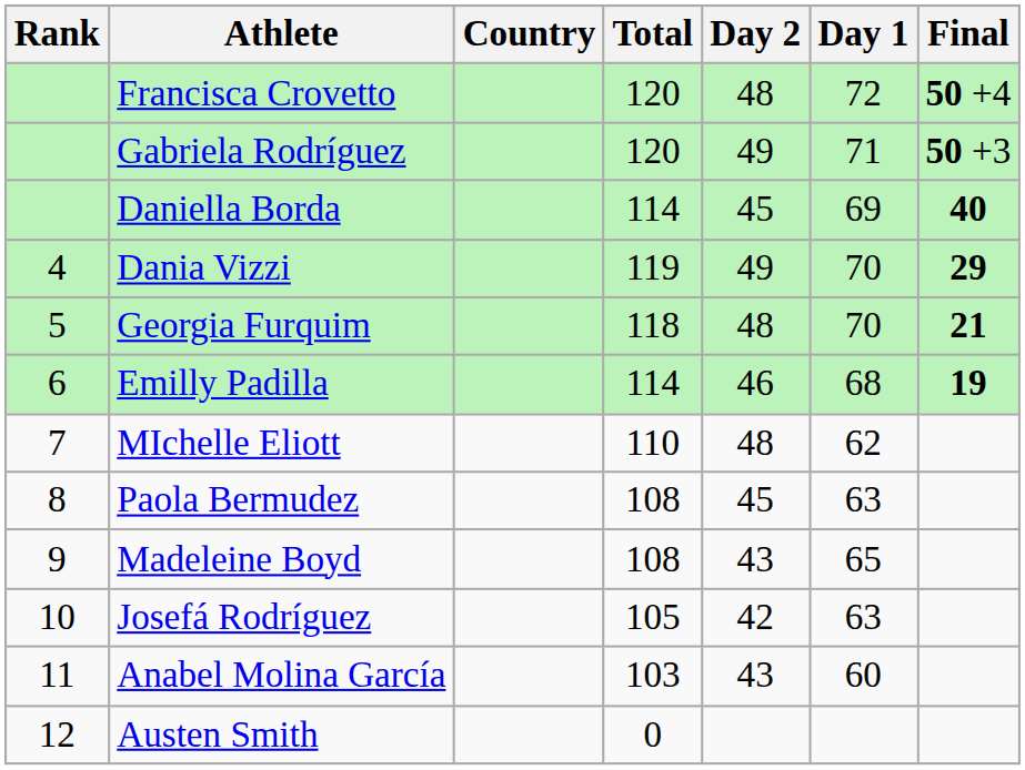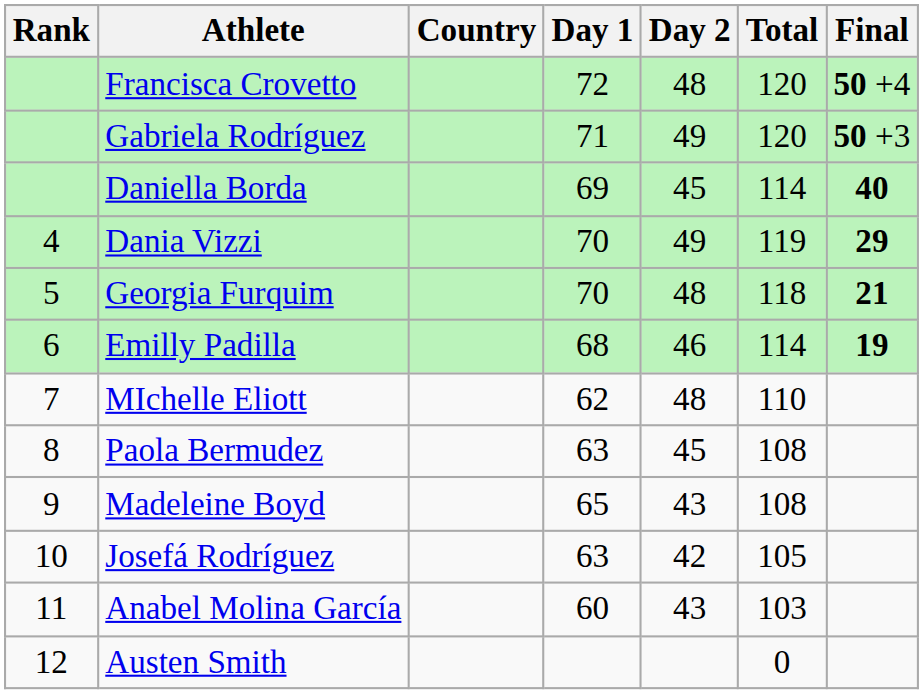 <table class="wikitable sortable" style="text-align:center">
 <tr>
 <th>Rank</th>
 <th>Athlete</th>
 <th>Country</th>
+<th class="sortable">Day 1</th>
+<th class="sortable">Day 2</th>
 <th class="sortable">Total</th>
-<th class="sortable">Day 2</th>
-<th class="sortable">Day 1</th>
 <th class="sortable">Final</th>
 </tr>
 <tr bgcolor=bbf3bb>
 <td></td>
 <td align=left><a href='#'>Francisca Crovetto</a></td>
 <td align=left></td>
+<td>72</td>
+<td>48</td>
 <td>120</td>
-<td>48</td>
-<td>72</td>
 <td><strong>50</strong> +4</td>
 </tr>
 <tr bgcolor=bbf3bb>
 <td></td>
 <td align=left><a href='#'>Gabriela Rodríguez</a></td>
 <td align=left></td>
+<td>71</td>
+<td>49</td>
 <td>120</td>
-<td>49</td>
-<td>71</td>
 <td><strong>50</strong> +3</td>
 </tr>
 <tr bgcolor=bbf3bb>
 <td></td>
 <td align=left><a href='#'>Daniella Borda</a></td>
 <td align=left></td>
+<td>69</td>
+<td>45</td>
 <td>114</td>
-<td>45</td>
-<td>69</td>
 <td><strong>40</strong></td>
 </tr>
 <tr bgcolor=bbf3bb>
 <td>4</td>
 <td align=left><a href='#'>Dania Vizzi</a></td>
 <td align=left></td>
+<td>70</td>
+<td>49</td>
 <td>119</td>
-<td>49</td>
-<td>70</td>
 <td><strong>29</strong></td>
 </tr>
 <tr bgcolor=bbf3bb>
 <td>5</td>
 <td align=left><a href='#'>Georgia Furquim</a></td>
 <td align=left></td>
+<td>70</td>
+<td>48</td>
 <td>118</td>
-<td>48</td>
-<td>70</td>
 <td><strong>21</strong></td>
 </tr>
 <tr bgcolor=bbf3bb>
 <td>6</td>
 <td align=left><a href='#'>Emilly Padilla</a></td>
 <td align=left></td>
+<td>68</td>
+<td>46</td>
 <td>114</td>
-<td>46</td>
-<td>68</td>
 <td><strong>19</strong></td>
 </tr>
 <tr>
 <td>7</td>
 <td align=left><a href='#'>MIchelle Eliott</a></td>
 <td align=left></td>
+<td>62</td>
+<td>48</td>
 <td>110</td>
-<td>48</td>
-<td>62</td>
 <td></td>
 </tr>
 <tr>
 <td>8</td>
 <td align=left><a href='#'>Paola Bermudez</a></td>
 <td align=left></td>
+<td>63</td>
+<td>45</td>
 <td>108</td>
-<td>45</td>
-<td>63</td>
 <td></td>
 </tr>
 <tr>
 <td>9</td>
 <td align=left><a href='#'>Madeleine Boyd</a></td>
 <td align=left></td>
+<td>65</td>
+<td>43</td>
 <td>108</td>
-<td>43</td>
-<td>65</td>
 <td></td>
 </tr>
 <tr>
 <td>10</td>
 <td align=left><a href='#'>Josefá Rodríguez</a></td>
 <td align=left></td>
+<td>63</td>
+<td>42</td>
 <td>105</td>
-<td>42</td>
-<td>63</td>
 <td></td>
 </tr>
 <tr>
 <td>11</td>
 <td align=left><a href='#'>Anabel Molina García</a></td>
 <td align=left></td>
+<td>60</td>
+<td>43</td>
 <td>103</td>
-<td>43</td>
-<td>60</td>
 <td></td>
 </tr>
 <tr>
 <td>12</td>
 <td align=left><a href='#'>Austen Smith</a></td>
 <td align=left></td>
-<td>0</td>
 <td></td>
 <td></td>
+<td>0</td>
 <td></td>
 </tr>
 </table>
